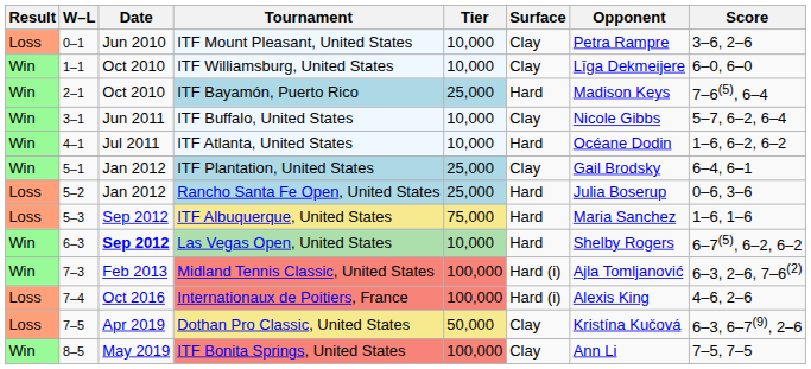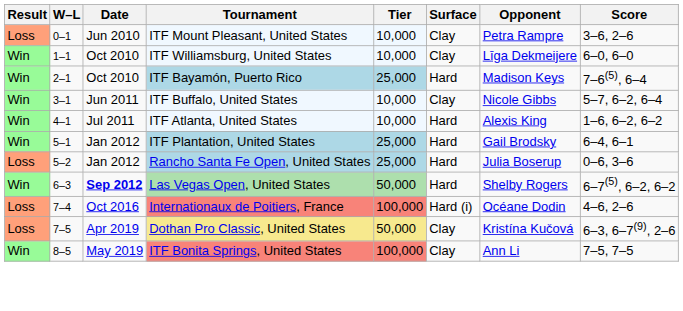 <table class="sortable wikitable">
 <tr>
 <th>Result</th>
 <th class="unsortable">W–L</th>
 <th>Date</th>
 <th>Tournament</th>
 <th>Tier</th>
 <th>Surface</th>
 <th>Opponent</th>
 <th class="unsortable">Score</th>
 </tr>
 <tr>
 <td style="background:#ffa07a;">Loss</td>
 <td><small>0–1</small></td>
 <td>Jun 2010</td>
 <td style="background:#f0f8ff;">ITF Mount Pleasant, United States</td>
 <td style="background:#f0f8ff;">10,000</td>
 <td>Clay</td>
 <td> <a href='#'>Petra Rampre</a></td>
 <td>3–6, 2–6</td>
 </tr>
 <tr>
 <td style="background:#98fb98;">Win</td>
 <td><small>1–1</small></td>
 <td>Oct 2010</td>
 <td style="background:#f0f8ff;">ITF Williamsburg, United States</td>
 <td style="background:#f0f8ff;">10,000</td>
 <td>Clay</td>
 <td> <a href='#'>Līga Dekmeijere</a></td>
 <td>6–0, 6–0</td>
 </tr>
 <tr>
 <td style="background:#98fb98;">Win</td>
 <td><small>2–1</small></td>
 <td>Oct 2010</td>
 <td style="background:lightblue;">ITF Bayamón, Puerto Rico</td>
 <td style="background:lightblue;">25,000</td>
 <td>Hard</td>
 <td> <a href='#'>Madison Keys</a></td>
 <td>7–6<sup>(5)</sup>, 6–4</td>
 </tr>
 <tr>
 <td style="background:#98fb98;">Win</td>
 <td><small>3–1</small></td>
 <td>Jun 2011</td>
 <td style="background:#f0f8ff;">ITF Buffalo, United States</td>
 <td style="background:#f0f8ff;">10,000</td>
 <td>Clay</td>
 <td> <a href='#'>Nicole Gibbs</a></td>
 <td>5–7, 6–2, 6–4</td>
 </tr>
 <tr>
 <td style="background:#98fb98;">Win</td>
 <td><small>4–1</small></td>
 <td>Jul 2011</td>
 <td style="background:#f0f8ff;">ITF Atlanta, United States</td>
 <td style="background:#f0f8ff;">10,000</td>
 <td>Hard</td>
-<td> <a href='#'>Océane Dodin</a></td>
+<td> <a href='#'>Alexis King</a></td>
 <td>1–6, 6–2, 6–2</td>
 </tr>
 <tr>
 <td style="background:#98fb98;">Win</td>
 <td><small>5–1</small></td>
 <td>Jan 2012</td>
 <td style="background:lightblue;">ITF Plantation, United States</td>
 <td style="background:lightblue;">25,000</td>
-<td>Clay</td>
+<td>Hard</td>
 <td> <a href='#'>Gail Brodsky</a></td>
 <td>6–4, 6–1</td>
 </tr>
 <tr>
 <td style="background:#ffa07a;">Loss</td>
 <td><small>5–2</small></td>
 <td>Jan 2012</td>
 <td style="background:lightblue;"><a href='#'>Rancho Santa Fe Open</a>, United States</td>
 <td style="background:lightblue;">25,000</td>
 <td>Hard</td>
 <td> <a href='#'>Julia Boserup</a></td>
 <td>0–6, 3–6</td>
 </tr>
 <tr>
-<td style="background:#ffa07a;">Loss</td>
-<td><small>5–3</small></td>
-<td><a href='#'>Sep 2012</a></td>
-<td style="background:#f7e98e;"><a href='#'>ITF Albuquerque</a>, United States</td>
-<td style="background:#f7e98e;">75,000</td>
-<td>Hard</td>
-<td> <a href='#'>Maria Sanchez</a></td>
-<td>1–6, 1–6</td>
-</tr>
-<tr>
 <td style="background:#98fb98;">Win</td>
 <td><small>6–3</small></td>
 <td><strong><a href='#'>Sep 2012</a></strong></td>
 <td style="background:#addfad;"><a href='#'>Las Vegas Open</a>, United States</td>
-<td style="background:#addfad;">10,000</td>
+<td style="background:#addfad;">50,000</td>
 <td>Hard</td>
 <td> <a href='#'>Shelby Rogers</a></td>
 <td>6–7<sup>(5)</sup>, 6–2, 6–2</td>
-</tr>
-<tr>
-<td style="background:#98fb98;">Win</td>
-<td><small>7–3</small></td>
-<td><a href='#'>Feb 2013</a></td>
-<td style="background:#f88379;"><a href='#'>Midland Tennis Classic</a>, United States</td>
-<td style="background:#f88379;">100,000</td>
-<td>Hard (i)</td>
-<td> <a href='#'>Ajla Tomljanović</a></td>
-<td>6–3, 2–6, 7–6<sup>(2)</sup></td>
 </tr>
 <tr>
 <td style="background:#ffa07a;">Loss</td>
 <td><small>7–4</small></td>
 <td><a href='#'>Oct 2016</a></td>
 <td style="background:#f88379;"><a href='#'>Internationaux de Poitiers</a>, France</td>
 <td style="background:#f88379;">100,000</td>
 <td>Hard (i)</td>
-<td> <a href='#'>Alexis King</a></td>
+<td> <a href='#'>Océane Dodin</a></td>
 <td>4–6, 2–6</td>
 </tr>
 <tr>
 <td style="background:#ffa07a;">Loss</td>
 <td><small>7–5</small></td>
 <td><a href='#'>Apr 2019</a></td>
 <td style="background:#f7e98e;"><a href='#'>Dothan Pro Classic</a>, United States</td>
 <td style="background:#f7e98e;">50,000</td>
 <td>Clay</td>
 <td> <a href='#'>Kristína Kučová</a></td>
 <td>6–3, 6–7<sup>(9)</sup>, 2–6</td>
 </tr>
 <tr>
 <td style="background:#98fb98;">Win</td>
 <td><small>8–5</small></td>
 <td><a href='#'>May 2019</a></td>
 <td style="background:#f88379;"><a href='#'>ITF Bonita Springs</a>, United States</td>
 <td style="background:#f88379;">100,000</td>
 <td>Clay</td>
 <td> <a href='#'>Ann Li</a></td>
 <td>7–5, 7–5</td>
 </tr>
 </table>
